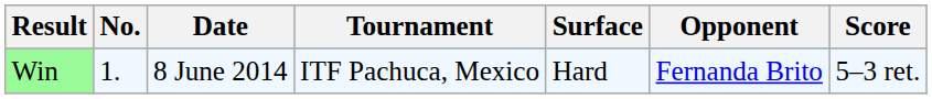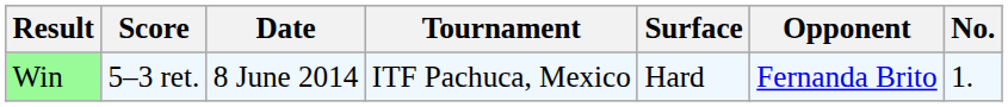 <table class="sortable wikitable">
 <tr>
 <th>Result</th>
-<th>No.</th>
+<th class="unsortable">Score</th>
 <th>Date</th>
 <th>Tournament</th>
 <th>Surface</th>
 <th>Opponent</th>
-<th class="unsortable">Score</th>
+<th>No.</th>
 </tr>
 <tr style="background:#f0f8ff;">
 <td bgcolor="98FB98">Win</td>
-<td>1.</td>
+<td>5–3 ret.</td>
 <td>8 June 2014</td>
 <td>ITF Pachuca, Mexico</td>
 <td>Hard</td>
 <td> <a href='#'>Fernanda Brito</a></td>
-<td>5–3 ret.</td>
+<td>1.</td>
 </tr>
 </table>
